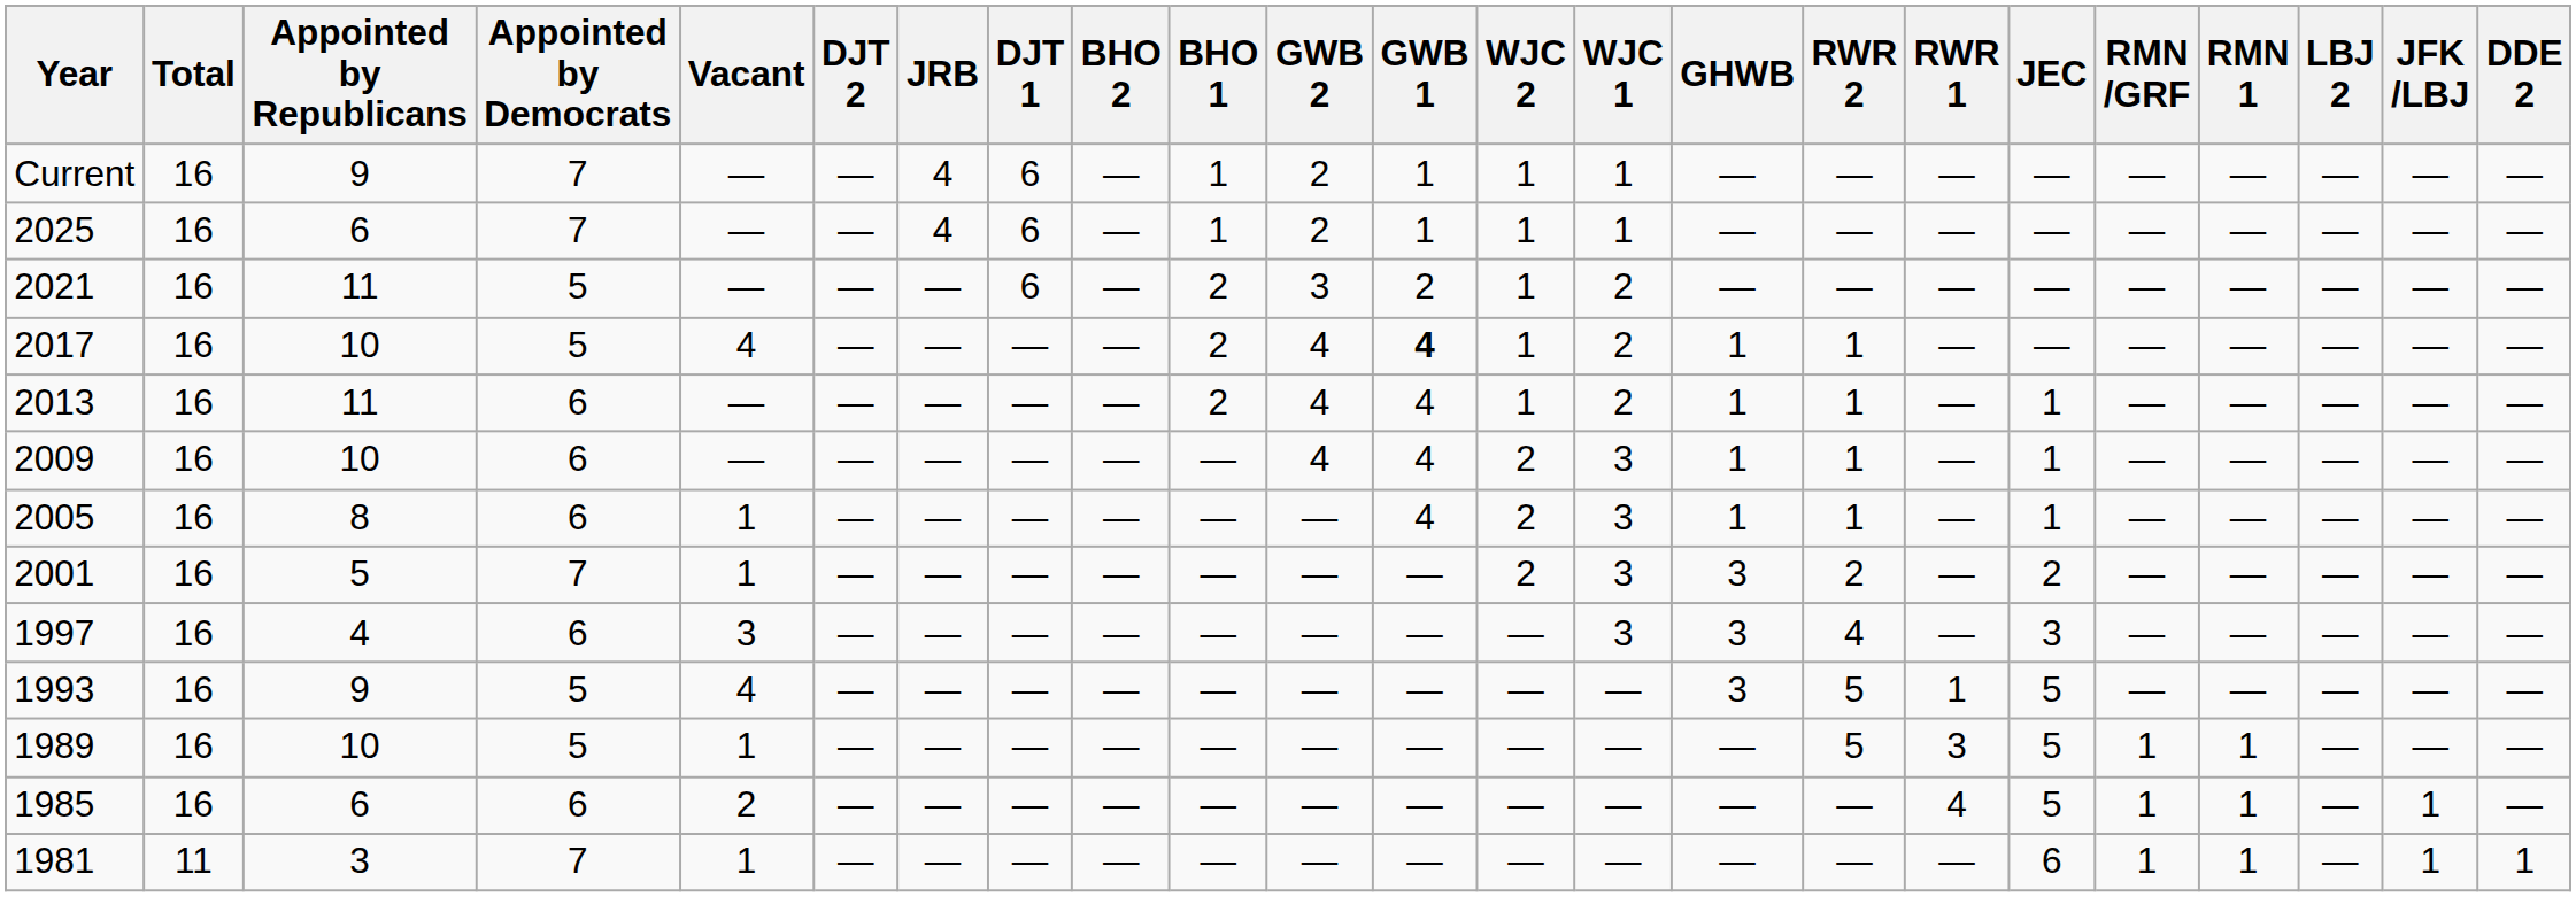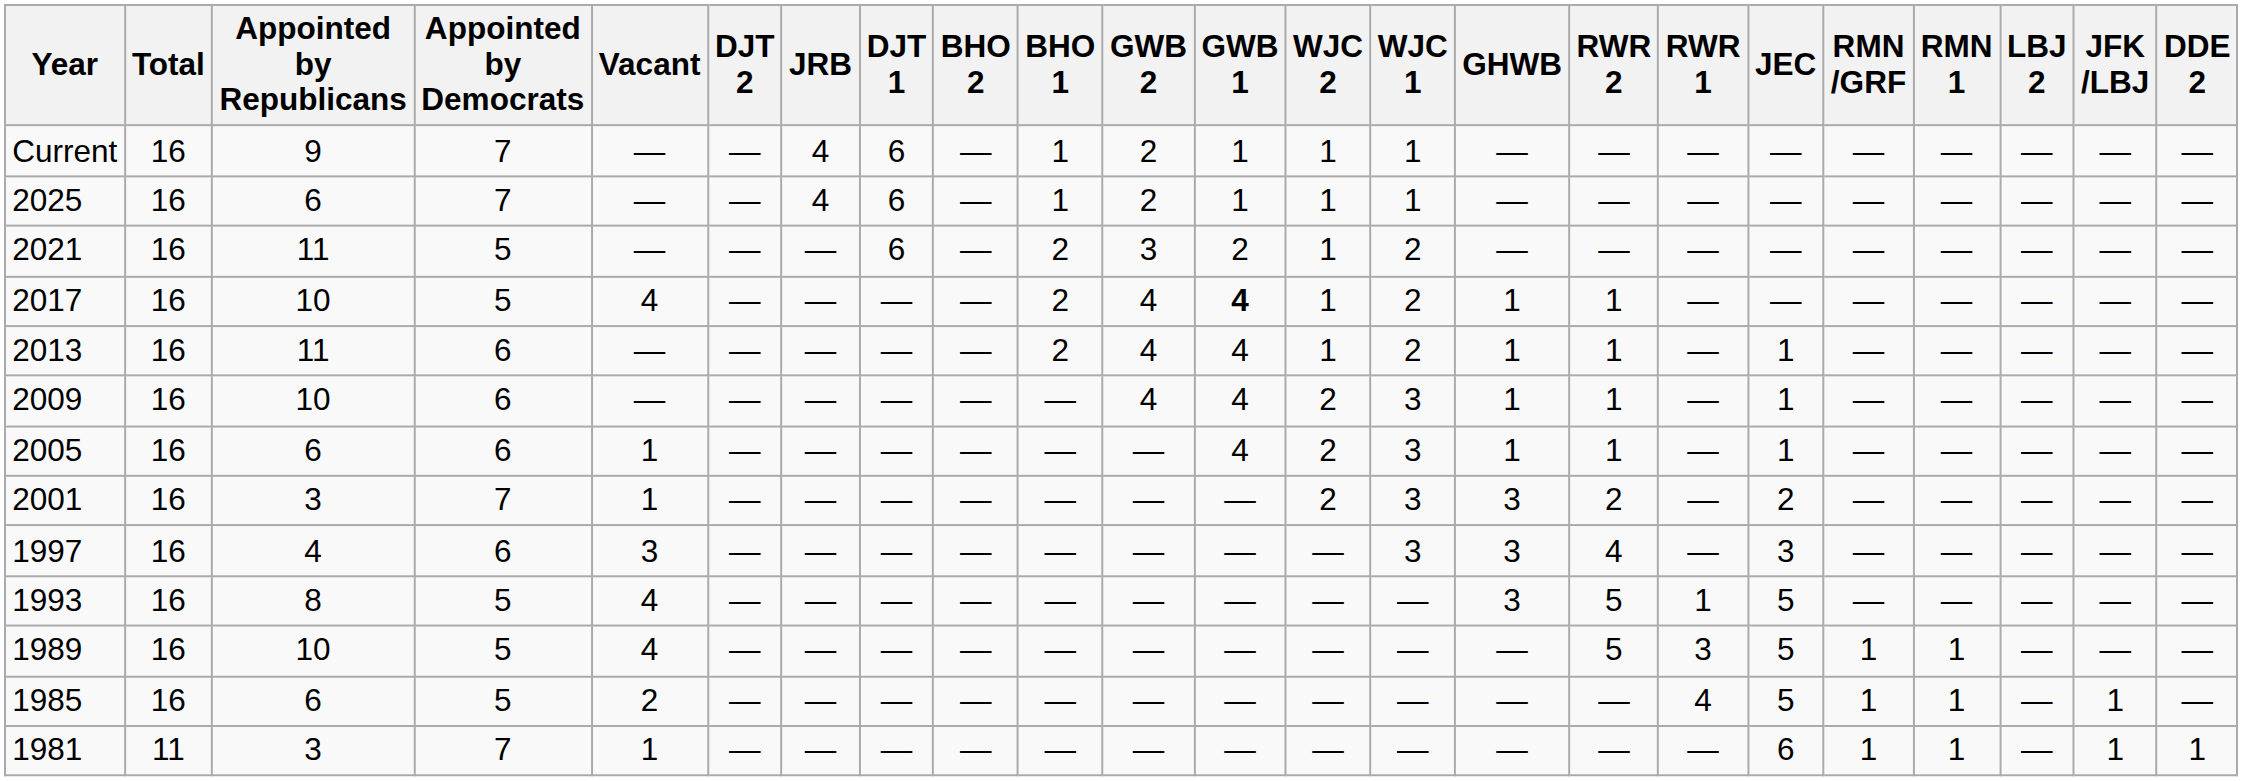 <table class="wikitable" style="text-align:center;">
 <tr>
 <th>Year</th>
 <th>Total</th>
 <th>Appointed<br>by<br>Republicans</th>
 <th>Appointed<br>by<br>Democrats</th>
 <th>Vacant</th>
 <th>DJT<br>2</th>
 <th>JRB</th>
 <th>DJT<br>1</th>
 <th>BHO<br>2</th>
 <th>BHO<br>1</th>
 <th>GWB<br>2</th>
 <th>GWB<br>1</th>
 <th>WJC<br>2</th>
 <th>WJC<br>1</th>
 <th>GHWB</th>
 <th>RWR<br>2</th>
 <th>RWR<br>1</th>
 <th>JEC</th>
 <th>RMN<br>/GRF</th>
 <th>RMN<br>1</th>
 <th>LBJ<br>2</th>
 <th>JFK<br>/LBJ</th>
 <th>DDE<br>2</th>
 </tr>
 <tr>
 <td style="text-align:left;">Current</td>
 <td>16</td>
 <td>9</td>
 <td>7</td>
 <td>—</td>
 <td>—</td>
 <td>4</td>
 <td>6</td>
 <td>—</td>
 <td>1</td>
 <td>2</td>
 <td>1</td>
 <td>1</td>
 <td>1</td>
 <td>—</td>
 <td>—</td>
 <td>—</td>
 <td>—</td>
 <td>—</td>
 <td>—</td>
 <td>—</td>
 <td>—</td>
 <td>—</td>
 </tr>
 <tr>
 <td style="text-align:left;">2025</td>
 <td>16</td>
 <td>6</td>
 <td>7</td>
 <td>—</td>
 <td>—</td>
 <td>4</td>
 <td>6</td>
 <td>—</td>
 <td>1</td>
 <td>2</td>
 <td>1</td>
 <td>1</td>
 <td>1</td>
 <td>—</td>
 <td>—</td>
 <td>—</td>
 <td>—</td>
 <td>—</td>
 <td>—</td>
 <td>—</td>
 <td>—</td>
 <td>—</td>
 </tr>
 <tr>
 <td style="text-align:left;">2021</td>
 <td>16</td>
 <td>11</td>
 <td>5</td>
 <td>—</td>
 <td>—</td>
 <td>—</td>
 <td>6</td>
 <td>—</td>
 <td>2</td>
 <td>3</td>
 <td>2</td>
 <td>1</td>
 <td>2</td>
 <td>—</td>
 <td>—</td>
 <td>—</td>
 <td>—</td>
 <td>—</td>
 <td>—</td>
 <td>—</td>
 <td>—</td>
 <td>—</td>
 </tr>
 <tr>
 <td style="text-align:left;">2017</td>
 <td>16</td>
 <td>10</td>
 <td>5</td>
 <td>4</td>
 <td>—</td>
 <td>—</td>
 <td>—</td>
 <td>—</td>
 <td>2</td>
 <td>4</td>
 <td><strong>4</strong></td>
 <td>1</td>
 <td>2</td>
 <td>1</td>
 <td>1</td>
 <td>—</td>
 <td>—</td>
 <td>—</td>
 <td>—</td>
 <td>—</td>
 <td>—</td>
 <td>—</td>
 </tr>
 <tr>
 <td style="text-align:left;">2013</td>
 <td>16</td>
 <td>11</td>
 <td>6</td>
 <td>—</td>
 <td>—</td>
 <td>—</td>
 <td>—</td>
 <td>—</td>
 <td>2</td>
 <td>4</td>
 <td>4</td>
 <td>1</td>
 <td>2</td>
 <td>1</td>
 <td>1</td>
 <td>—</td>
 <td>1</td>
 <td>—</td>
 <td>—</td>
 <td>—</td>
 <td>—</td>
 <td>—</td>
 </tr>
 <tr>
 <td style="text-align:left;">2009</td>
 <td>16</td>
 <td>10</td>
 <td>6</td>
 <td>—</td>
 <td>—</td>
 <td>—</td>
 <td>—</td>
 <td>—</td>
 <td>—</td>
 <td>4</td>
 <td>4</td>
 <td>2</td>
 <td>3</td>
 <td>1</td>
 <td>1</td>
 <td>—</td>
 <td>1</td>
 <td>—</td>
 <td>—</td>
 <td>—</td>
 <td>—</td>
 <td>—</td>
 </tr>
 <tr>
 <td style="text-align:left;">2005</td>
 <td>16</td>
-<td>8</td>
+<td>6</td>
 <td>6</td>
 <td>1</td>
 <td>—</td>
 <td>—</td>
 <td>—</td>
 <td>—</td>
 <td>—</td>
 <td>—</td>
 <td>4</td>
 <td>2</td>
 <td>3</td>
 <td>1</td>
 <td>1</td>
 <td>—</td>
 <td>1</td>
 <td>—</td>
 <td>—</td>
 <td>—</td>
 <td>—</td>
 <td>—</td>
 </tr>
 <tr>
 <td style="text-align:left;">2001</td>
 <td>16</td>
-<td>5</td>
+<td>3</td>
 <td>7</td>
 <td>1</td>
 <td>—</td>
 <td>—</td>
 <td>—</td>
 <td>—</td>
 <td>—</td>
 <td>—</td>
 <td>—</td>
 <td>2</td>
 <td>3</td>
 <td>3</td>
 <td>2</td>
 <td>—</td>
 <td>2</td>
 <td>—</td>
 <td>—</td>
 <td>—</td>
 <td>—</td>
 <td>—</td>
 </tr>
 <tr>
 <td style="text-align:left;">1997</td>
 <td>16</td>
 <td>4</td>
 <td>6</td>
 <td>3</td>
 <td>—</td>
 <td>—</td>
 <td>—</td>
 <td>—</td>
 <td>—</td>
 <td>—</td>
 <td>—</td>
 <td>—</td>
 <td>3</td>
 <td>3</td>
 <td>4</td>
 <td>—</td>
 <td>3</td>
 <td>—</td>
 <td>—</td>
 <td>—</td>
 <td>—</td>
 <td>—</td>
 </tr>
 <tr>
 <td style="text-align:left;">1993</td>
 <td>16</td>
-<td>9</td>
+<td>8</td>
 <td>5</td>
 <td>4</td>
 <td>—</td>
 <td>—</td>
 <td>—</td>
 <td>—</td>
 <td>—</td>
 <td>—</td>
 <td>—</td>
 <td>—</td>
 <td>—</td>
 <td>3</td>
 <td>5</td>
 <td>1</td>
 <td>5</td>
 <td>—</td>
 <td>—</td>
 <td>—</td>
 <td>—</td>
 <td>—</td>
 </tr>
 <tr>
 <td style="text-align:left;">1989</td>
 <td>16</td>
 <td>10</td>
 <td>5</td>
-<td>1</td>
+<td>4</td>
 <td>—</td>
 <td>—</td>
 <td>—</td>
 <td>—</td>
 <td>—</td>
 <td>—</td>
 <td>—</td>
 <td>—</td>
 <td>—</td>
 <td>—</td>
 <td>5</td>
 <td>3</td>
 <td>5</td>
 <td>1</td>
 <td>1</td>
 <td>—</td>
 <td>—</td>
 <td>—</td>
 </tr>
 <tr>
 <td style="text-align:left;">1985</td>
 <td>16</td>
 <td>6</td>
-<td>6</td>
+<td>5</td>
 <td>2</td>
 <td>—</td>
 <td>—</td>
 <td>—</td>
 <td>—</td>
 <td>—</td>
 <td>—</td>
 <td>—</td>
 <td>—</td>
 <td>—</td>
 <td>—</td>
 <td>—</td>
 <td>4</td>
 <td>5</td>
 <td>1</td>
 <td>1</td>
 <td>—</td>
 <td>1</td>
 <td>—</td>
 </tr>
 <tr>
 <td style="text-align:left;">1981</td>
 <td>11</td>
 <td>3</td>
 <td>7</td>
 <td>1</td>
 <td>—</td>
 <td>—</td>
 <td>—</td>
 <td>—</td>
 <td>—</td>
 <td>—</td>
 <td>—</td>
 <td>—</td>
 <td>—</td>
 <td>—</td>
 <td>—</td>
 <td>—</td>
 <td>6</td>
 <td>1</td>
 <td>1</td>
 <td>—</td>
 <td>1</td>
 <td>1</td>
 </tr>
 </table>
